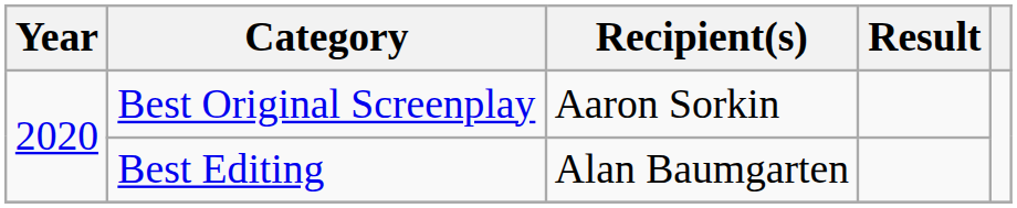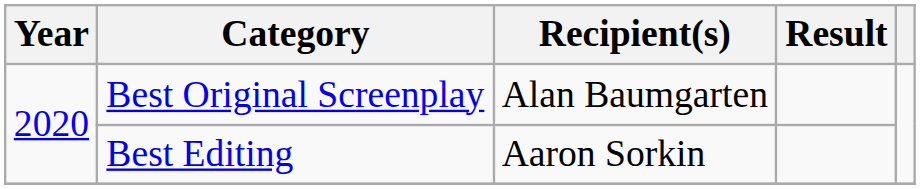 <table class="wikitable unsortable plainrowheaders">
 <tr>
 <th scope="col">Year</th>
 <th scope="col">Category</th>
 <th scope="col">Recipient(s)</th>
 <th scope="col">Result</th>
 <th scope="col" class="unsortable"></th>
 </tr>
 <tr>
 <td rowspan="2"><a href='#'>2020</a></td>
 <td><a href='#'>Best Original Screenplay</a></td>
-<td>Aaron Sorkin</td>
+<td>Alan Baumgarten</td>
 <td></td>
 <td rowspan="2" align="center"></td>
 </tr>
 <tr>
 <td><a href='#'>Best Editing</a></td>
-<td>Alan Baumgarten</td>
+<td>Aaron Sorkin</td>
 <td></td>
 </tr>
 <tr>
 </tr>
 </table>
